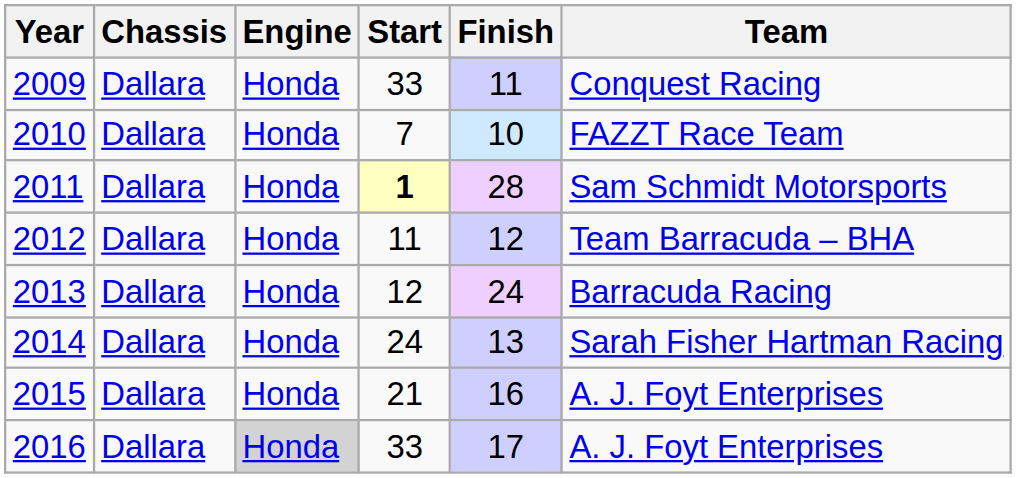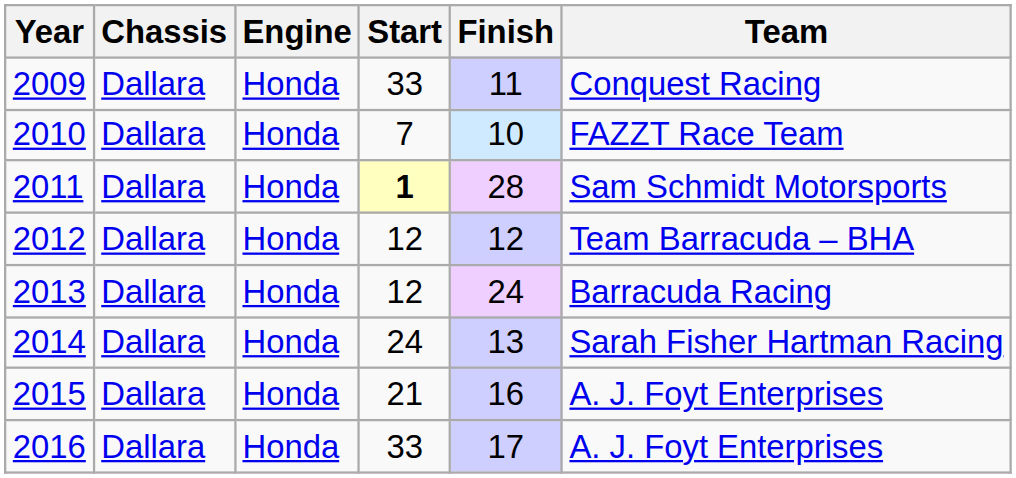 <table class="wikitable" style="font-size: 90%;">
 <tr>
 <th>Year</th>
 <th>Chassis</th>
 <th>Engine</th>
 <th>Start</th>
 <th>Finish</th>
 <th>Team</th>
 </tr>
 <tr>
 <td><a href='#'>2009</a></td>
 <td><a href='#'>Dallara</a></td>
 <td><a href='#'>Honda</a></td>
 <td align=center>33</td>
 <td align=center style="background:#cfcfff;">11</td>
 <td><a href='#'>Conquest Racing</a></td>
 </tr>
 <tr>
 <td><a href='#'>2010</a></td>
 <td><a href='#'>Dallara</a></td>
 <td><a href='#'>Honda</a></td>
 <td align=center>7</td>
 <td align=center style="background:#cfeaff;">10</td>
 <td><a href='#'>FAZZT Race Team</a></td>
 </tr>
 <tr>
 <td><a href='#'>2011</a></td>
 <td><a href='#'>Dallara</a></td>
 <td><a href='#'>Honda</a></td>
 <td align=center style="background:#ffffbf;"><strong>1</strong></td>
 <td align=center style="background:#EFCFFF;">28</td>
 <td><a href='#'>Sam Schmidt Motorsports</a></td>
 </tr>
 <tr>
 <td><a href='#'>2012</a></td>
 <td><a href='#'>Dallara</a></td>
 <td><a href='#'>Honda</a></td>
-<td align=center>11</td>
+<td align=center>12</td>
 <td align=center style="background:#CFCFFF;">12</td>
 <td><a href='#'>Team Barracuda – BHA</a></td>
 </tr>
 <tr>
 <td><a href='#'>2013</a></td>
 <td><a href='#'>Dallara</a></td>
 <td><a href='#'>Honda</a></td>
 <td align=center>12</td>
 <td align=center style="background:#EFCFFF;">24</td>
 <td><a href='#'>Barracuda Racing</a></td>
 </tr>
 <tr>
 <td><a href='#'>2014</a></td>
 <td><a href='#'>Dallara</a></td>
 <td><a href='#'>Honda</a></td>
 <td align=center>24</td>
 <td align=center style="background:#CFCFFF;">13</td>
 <td nowrap><a href='#'>Sarah Fisher Hartman Racing</a></td>
 </tr>
 <tr>
 <td><a href='#'>2015</a></td>
 <td><a href='#'>Dallara</a></td>
 <td><a href='#'>Honda</a></td>
 <td align=center>21</td>
 <td align=center style="background:#CFCFFF;">16</td>
 <td><a href='#'>A. J. Foyt Enterprises</a></td>
 </tr>
 <tr>
 <td><a href='#'>2016</a></td>
 <td><a href='#'>Dallara</a></td>
-<td style="background: lightgrey;"><a href='#'>Honda</a></td>
+<td><a href='#'>Honda</a></td>
 <td align=center>33</td>
 <td align=center style="background:#CFCFFF;">17</td>
 <td><a href='#'>A. J. Foyt Enterprises</a></td>
 </tr>
 </table>
